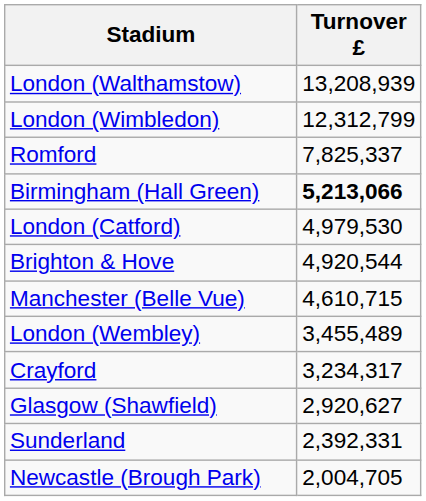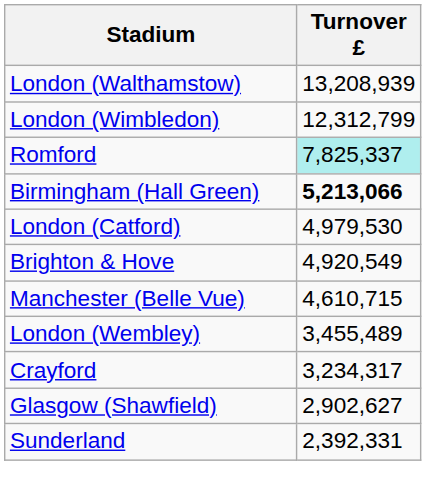 <table class="wikitable">
 <tr>
 <th width=200>Stadium</th>
 <th width=80>Turnover £</th>
 </tr>
 <tr>
 <td><a href='#'>London (Walthamstow)</a></td>
 <td>13,208,939</td>
 </tr>
 <tr>
 <td><a href='#'>London (Wimbledon)</a></td>
 <td>12,312,799</td>
 </tr>
 <tr>
 <td><a href='#'>Romford</a></td>
-<td>7,825,337</td>
+<td style="background: paleturquoise;">7,825,337</td>
 </tr>
 <tr>
 <td><a href='#'>Birmingham (Hall Green)</a></td>
 <td><strong>5,213,066</strong></td>
 </tr>
 <tr>
 <td><a href='#'>London (Catford)</a></td>
 <td>4,979,530</td>
 </tr>
 <tr>
 <td><a href='#'>Brighton & Hove</a></td>
-<td>4,920,544</td>
+<td>4,920,549</td>
 </tr>
 <tr>
 <td><a href='#'>Manchester (Belle Vue)</a></td>
 <td>4,610,715</td>
 </tr>
 <tr>
 <td><a href='#'>London (Wembley)</a></td>
 <td>3,455,489</td>
 </tr>
 <tr>
 <td><a href='#'>Crayford</a></td>
 <td>3,234,317</td>
 </tr>
 <tr>
 <td><a href='#'>Glasgow (Shawfield)</a></td>
-<td>2,920,627</td>
+<td>2,902,627</td>
 </tr>
 <tr>
 <td><a href='#'>Sunderland</a></td>
 <td>2,392,331</td>
 </tr>
-<tr>
-<td><a href='#'>Newcastle (Brough Park)</a></td>
-<td>2,004,705</td>
-</tr>
 </table>
